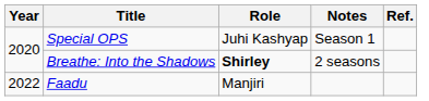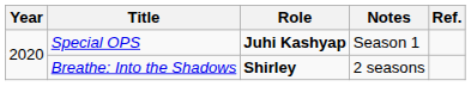 <table class="wikitable sortable">
 <tr>
 <th>Year</th>
 <th>Title</th>
 <th>Role</th>
 <th class="unsortable">Notes</th>
 <th class="unsortable">Ref.</th>
 </tr>
 <tr>
 <td rowspan="2">2020</td>
 <td><em><a href='#'>Special OPS</a></em></td>
-<td>Juhi Kashyap</td>
+<td><strong>Juhi Kashyap</strong></td>
 <td>Season 1</td>
 <td></td>
 </tr>
 <tr>
 <td><em><a href='#'>Breathe: Into the Shadows</a></em></td>
 <td><strong>Shirley</strong></td>
 <td>2 seasons</td>
 <td></td>
 </tr>
-<tr>
-<td>2022</td>
-<td><em><a href='#'>Faadu</a></em></td>
-<td>Manjiri</td>
-<td></td>
-<td></td>
-</tr>
 </table>
